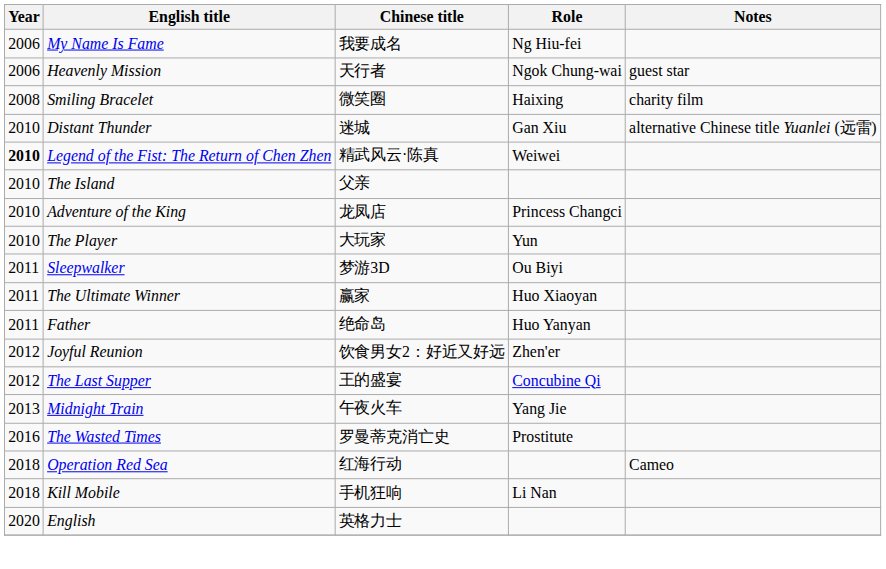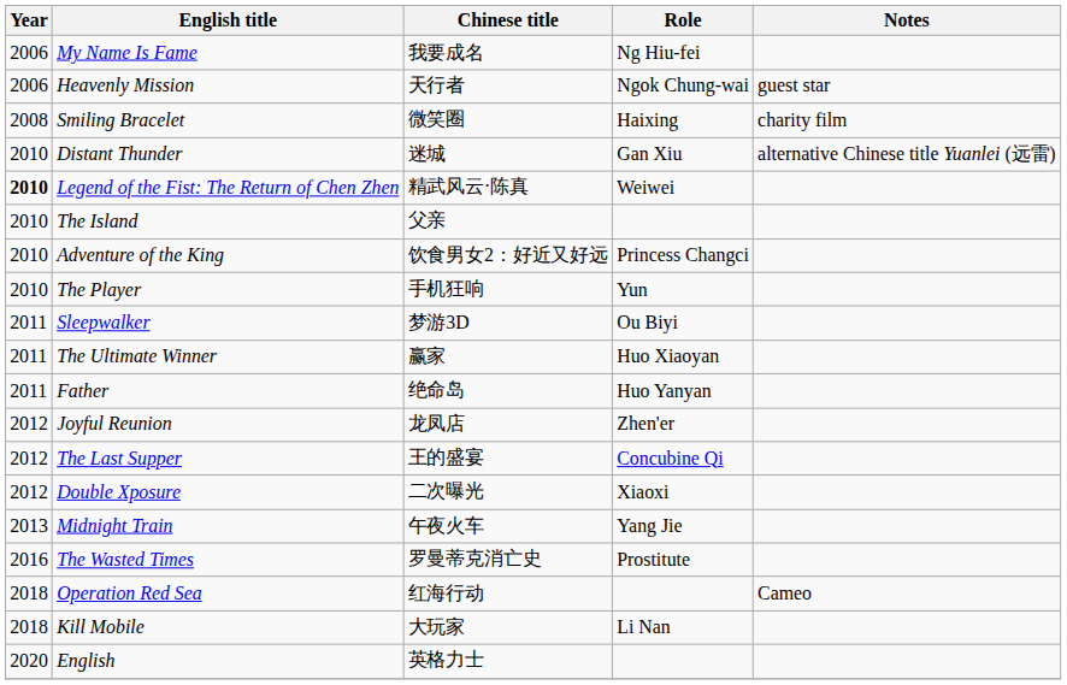 <table class="wikitable sortable">
 <tr>
 <th>Year</th>
 <th>English title</th>
 <th>Chinese title</th>
 <th>Role</th>
 <th class="unsortable">Notes</th>
 </tr>
 <tr>
 <td>2006</td>
 <td><em><a href='#'>My Name Is Fame</a></em></td>
 <td>我要成名</td>
 <td>Ng Hiu-fei</td>
 <td></td>
 </tr>
 <tr>
 <td>2006</td>
 <td><em>Heavenly Mission</em></td>
 <td>天行者</td>
 <td>Ngok Chung-wai</td>
 <td>guest star</td>
 </tr>
 <tr>
 <td>2008</td>
 <td><em>Smiling Bracelet</em></td>
 <td>微笑圈</td>
 <td>Haixing</td>
 <td>charity film</td>
 </tr>
 <tr>
 <td>2010</td>
 <td><em>Distant Thunder</em></td>
 <td>迷城</td>
 <td>Gan Xiu</td>
 <td>alternative Chinese title <em>Yuanlei</em> (远雷)</td>
 </tr>
 <tr>
 <td><strong>2010</strong></td>
 <td><em><a href='#'>Legend of the Fist: The Return of Chen Zhen</a></em></td>
 <td>精武风云·陈真</td>
 <td>Weiwei</td>
 <td></td>
 </tr>
 <tr>
 <td>2010</td>
 <td><em>The Island</em></td>
 <td>父亲</td>
 <td></td>
 <td></td>
 </tr>
 <tr>
 <td>2010</td>
 <td><em>Adventure of the King</em></td>
-<td>龙凤店</td>
+<td>饮食男女2：好近又好远</td>
 <td>Princess Changci</td>
 <td></td>
 </tr>
 <tr>
 <td>2010</td>
 <td><em>The Player</em></td>
-<td>大玩家</td>
+<td>手机狂响</td>
 <td>Yun</td>
 <td></td>
 </tr>
 <tr>
 <td>2011</td>
 <td><em><a href='#'>Sleepwalker</a></em></td>
 <td>梦游3D</td>
 <td>Ou Biyi</td>
 <td></td>
 </tr>
 <tr>
 <td>2011</td>
 <td><em>The Ultimate Winner</em></td>
 <td>赢家</td>
 <td>Huo Xiaoyan</td>
 <td></td>
 </tr>
 <tr>
 <td>2011</td>
 <td><em>Father</em></td>
 <td>绝命岛</td>
 <td>Huo Yanyan</td>
 <td></td>
 </tr>
 <tr>
 <td>2012</td>
 <td><em>Joyful Reunion</em></td>
-<td>饮食男女2：好近又好远</td>
+<td>龙凤店</td>
 <td>Zhen'er</td>
 <td></td>
 </tr>
 <tr>
 <td>2012</td>
 <td><em><a href='#'>The Last Supper</a></em></td>
 <td>王的盛宴</td>
 <td><a href='#'>Concubine Qi</a></td>
+<td></td>
+</tr>
+<tr>
+<td>2012</td>
+<td><em><a href='#'>Double Xposure</a></em></td>
+<td>二次曝光</td>
+<td>Xiaoxi</td>
 <td></td>
 </tr>
 <tr>
 <td>2013</td>
 <td><em><a href='#'>Midnight Train</a></em></td>
 <td>午夜火车</td>
 <td>Yang Jie</td>
 <td></td>
 </tr>
 <tr>
 <td>2016</td>
 <td><em><a href='#'>The Wasted Times</a></em></td>
 <td>罗曼蒂克消亡史</td>
 <td>Prostitute</td>
 <td></td>
 </tr>
 <tr>
 <td>2018</td>
 <td><em><a href='#'>Operation Red Sea</a></em></td>
 <td>红海行动</td>
 <td></td>
 <td>Cameo</td>
 </tr>
 <tr>
 <td>2018</td>
 <td><em>Kill Mobile</em></td>
-<td>手机狂响</td>
+<td>大玩家</td>
 <td>Li Nan</td>
 <td></td>
 </tr>
 <tr>
 <td>2020</td>
 <td><em> English</em></td>
 <td>英格力士</td>
 <td></td>
 <td></td>
 </tr>
 <tr>
 </tr>
 </table>
